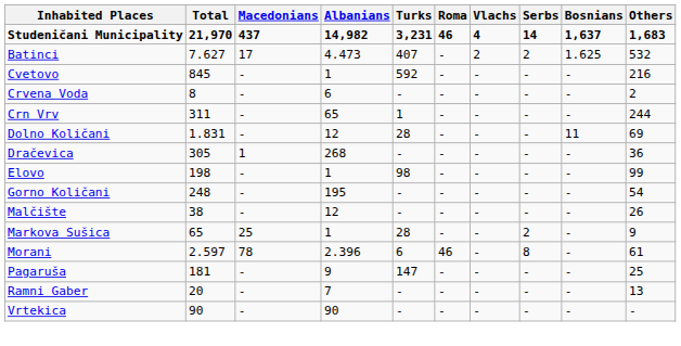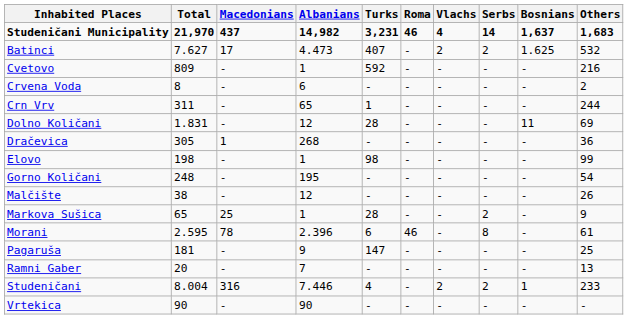 <table class="wikitable sortable">
 <tr>
 <th>Inhabited Places</th>
 <th>Total</th>
 <th><a href='#'>Macedonians</a></th>
 <th><a href='#'>Albanians</a></th>
 <th>Turks</th>
 <th>Roma</th>
 <th>Vlachs</th>
 <th>Serbs</th>
 <th>Bosnians</th>
 <th>Others</th>
 </tr>
 <tr>
 <td><strong>Studeničani Municipality</strong></td>
 <td><strong>21,970</strong></td>
 <td><strong>437</strong></td>
 <td><strong>14,982</strong></td>
 <td><strong>3,231</strong></td>
 <td><strong>46</strong></td>
 <td><strong>4</strong></td>
 <td><strong>14</strong></td>
 <td><strong>1,637</strong></td>
 <td><strong>1,683</strong></td>
 </tr>
 <tr>
 <td><a href='#'>Batinci</a></td>
 <td>7.627</td>
 <td>17</td>
 <td>4.473</td>
 <td>407</td>
 <td>-</td>
 <td>2</td>
 <td>2</td>
 <td>1.625</td>
 <td>532</td>
 </tr>
 <tr>
 <td><a href='#'>Cvetovo</a></td>
-<td>845</td>
+<td>809</td>
 <td>-</td>
 <td>1</td>
 <td>592</td>
 <td>-</td>
 <td>-</td>
 <td>-</td>
 <td>-</td>
 <td>216</td>
 </tr>
 <tr>
 <td><a href='#'>Crvena Voda</a></td>
 <td>8</td>
 <td>-</td>
 <td>6</td>
 <td>-</td>
 <td>-</td>
 <td>-</td>
 <td>-</td>
 <td>-</td>
 <td>2</td>
 </tr>
 <tr>
 <td><a href='#'>Crn Vrv</a></td>
 <td>311</td>
 <td>-</td>
 <td>65</td>
 <td>1</td>
 <td>-</td>
 <td>-</td>
 <td>-</td>
 <td>-</td>
 <td>244</td>
 </tr>
 <tr>
 <td><a href='#'>Dolno Količani</a></td>
 <td>1.831</td>
 <td>-</td>
 <td>12</td>
 <td>28</td>
 <td>-</td>
 <td>-</td>
 <td>-</td>
 <td>11</td>
 <td>69</td>
 </tr>
 <tr>
 <td><a href='#'>Dračevica</a></td>
 <td>305</td>
 <td>1</td>
 <td>268</td>
 <td>-</td>
 <td>-</td>
 <td>-</td>
 <td>-</td>
 <td>-</td>
 <td>36</td>
 </tr>
 <tr>
 <td><a href='#'>Elovo</a></td>
 <td>198</td>
 <td>-</td>
 <td>1</td>
 <td>98</td>
 <td>-</td>
 <td>-</td>
 <td>-</td>
 <td>-</td>
 <td>99</td>
 </tr>
 <tr>
 <td><a href='#'>Gorno Količani</a></td>
 <td>248</td>
 <td>-</td>
 <td>195</td>
 <td>-</td>
 <td>-</td>
 <td>-</td>
 <td>-</td>
 <td>-</td>
 <td>54</td>
 </tr>
 <tr>
 <td><a href='#'>Malčište</a></td>
 <td>38</td>
 <td>-</td>
 <td>12</td>
 <td>-</td>
 <td>-</td>
 <td>-</td>
 <td>-</td>
 <td>-</td>
 <td>26</td>
 </tr>
 <tr>
 <td><a href='#'>Markova Sušica</a></td>
 <td>65</td>
 <td>25</td>
 <td>1</td>
 <td>28</td>
 <td>-</td>
 <td>-</td>
 <td>2</td>
 <td>-</td>
 <td>9</td>
 </tr>
 <tr>
 <td><a href='#'>Morani</a></td>
-<td>2.597</td>
+<td>2.595</td>
 <td>78</td>
 <td>2.396</td>
 <td>6</td>
 <td>46</td>
 <td>-</td>
 <td>8</td>
 <td>-</td>
 <td>61</td>
 </tr>
 <tr>
 <td><a href='#'>Pagaruša</a></td>
 <td>181</td>
 <td>-</td>
 <td>9</td>
 <td>147</td>
 <td>-</td>
 <td>-</td>
 <td>-</td>
 <td>-</td>
 <td>25</td>
 </tr>
 <tr>
 <td><a href='#'>Ramni Gaber</a></td>
 <td>20</td>
 <td>-</td>
 <td>7</td>
 <td>-</td>
 <td>-</td>
 <td>-</td>
 <td>-</td>
 <td>-</td>
 <td>13</td>
 </tr>
 <tr>
+<td><a href='#'>Studeničani</a></td>
+<td>8.004</td>
+<td>316</td>
+<td>7.446</td>
+<td>4</td>
+<td>-</td>
+<td>2</td>
+<td>2</td>
+<td>1</td>
+<td>233</td>
+</tr>
+<tr>
 <td><a href='#'>Vrtekica</a></td>
 <td>90</td>
 <td>-</td>
 <td>90</td>
 <td>-</td>
 <td>-</td>
 <td>-</td>
 <td>-</td>
 <td>-</td>
 <td>-</td>
 </tr>
 </table>
